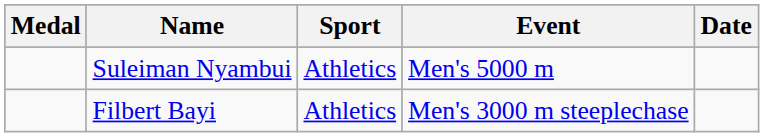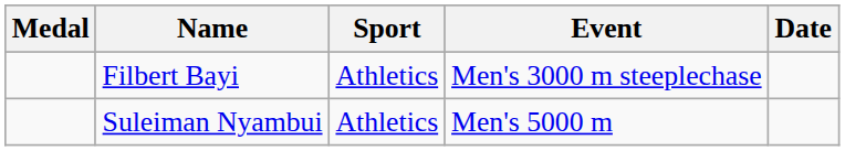 <table class="wikitable sortable" style="font-size: 95%;">
 <tr>
 <th>Medal</th>
 <th>Name</th>
 <th>Sport</th>
 <th>Event</th>
 <th>Date</th>
 </tr>
 <tr>
 <td></td>
+<td><a href='#'>Filbert Bayi</a></td>
+<td><a href='#'>Athletics</a></td>
+<td><a href='#'>Men's 3000 m steeplechase</a></td>
+<td></td>
+</tr>
+<tr>
+<td></td>
 <td><a href='#'>Suleiman Nyambui</a></td>
 <td><a href='#'>Athletics</a></td>
 <td><a href='#'>Men's 5000 m</a></td>
 <td></td>
 </tr>
-<tr>
-<td></td>
-<td><a href='#'>Filbert Bayi</a></td>
-<td><a href='#'>Athletics</a></td>
-<td><a href='#'>Men's 3000 m steeplechase</a></td>
-<td></td>
-</tr>
 </table>
